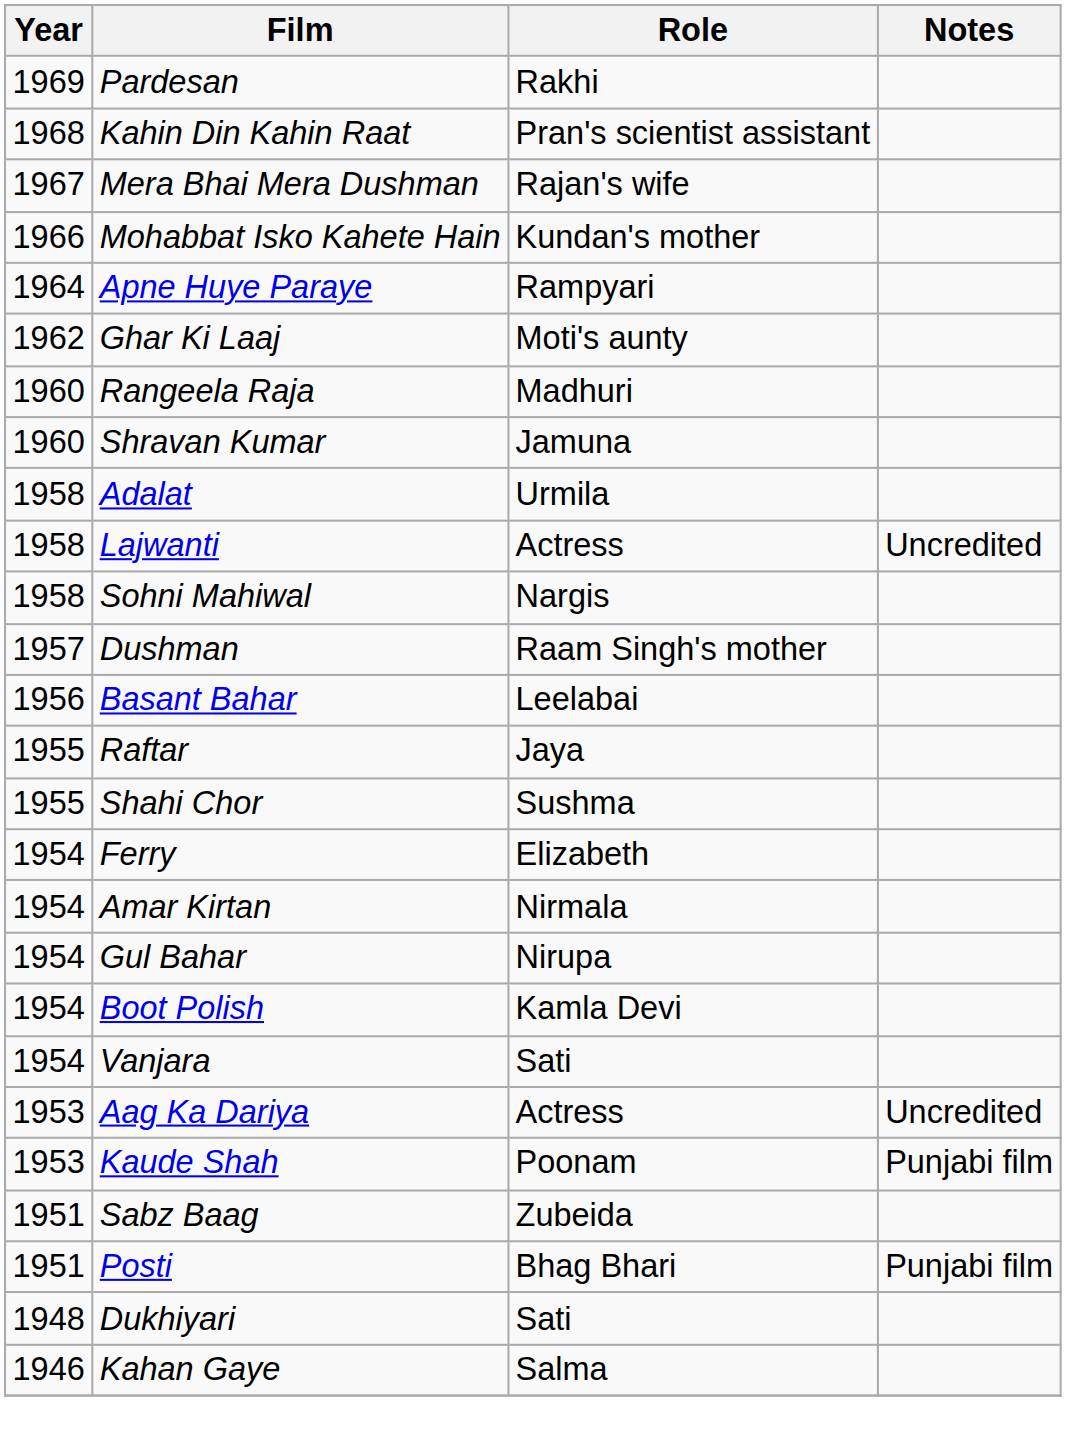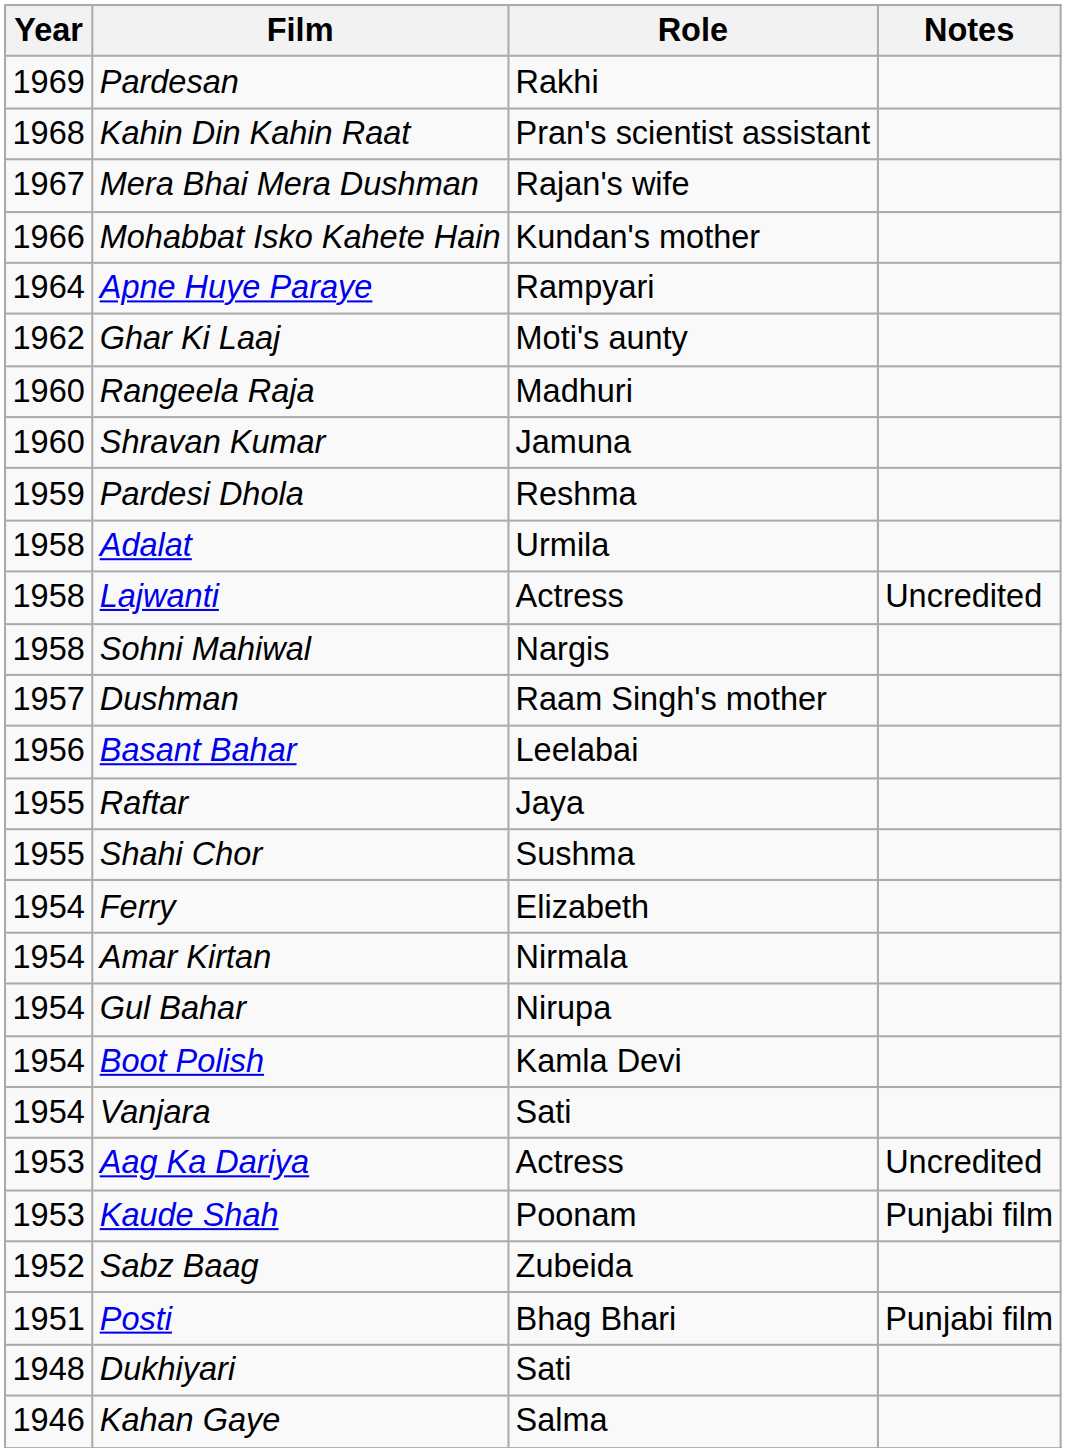 <table class="wikitable sortable">
 <tr>
 <th>Year</th>
 <th>Film</th>
 <th>Role</th>
 <th>Notes</th>
 </tr>
 <tr>
 <td>1969</td>
 <td><em>Pardesan</em></td>
 <td>Rakhi</td>
 <td></td>
 </tr>
 <tr>
 <td>1968</td>
 <td><em>Kahin Din Kahin Raat</em></td>
 <td>Pran's scientist assistant</td>
 <td></td>
 </tr>
 <tr>
 <td>1967</td>
 <td><em>Mera Bhai Mera Dushman</em></td>
 <td>Rajan's wife</td>
 <td></td>
 </tr>
 <tr>
 <td>1966</td>
 <td><em>Mohabbat Isko Kahete Hain</em></td>
 <td>Kundan's mother</td>
 <td></td>
 </tr>
 <tr>
 <td>1964</td>
 <td><em><a href='#'>Apne Huye Paraye</a></em></td>
 <td>Rampyari</td>
 <td></td>
 </tr>
 <tr>
 <td>1962</td>
 <td><em>Ghar Ki Laaj</em></td>
 <td>Moti's aunty</td>
 <td></td>
 </tr>
 <tr>
 <td>1960</td>
 <td><em>Rangeela Raja</em></td>
 <td>Madhuri</td>
 <td></td>
 </tr>
 <tr>
 <td>1960</td>
 <td><em>Shravan Kumar</em></td>
 <td>Jamuna</td>
+<td></td>
+</tr>
+<tr>
+<td>1959</td>
+<td><em>Pardesi Dhola</em></td>
+<td>Reshma</td>
 <td></td>
 </tr>
 <tr>
 <td>1958</td>
 <td><em><a href='#'>Adalat</a></em></td>
 <td>Urmila</td>
 <td></td>
 </tr>
 <tr>
 <td>1958</td>
 <td><em><a href='#'>Lajwanti</a></em></td>
 <td>Actress</td>
 <td>Uncredited</td>
 </tr>
 <tr>
 <td>1958</td>
 <td><em>Sohni Mahiwal</em></td>
 <td>Nargis</td>
 <td></td>
 </tr>
 <tr>
 <td>1957</td>
 <td><em>Dushman</em></td>
 <td>Raam Singh's mother</td>
 <td></td>
 </tr>
 <tr>
 <td>1956</td>
 <td><em><a href='#'>Basant Bahar</a></em></td>
 <td>Leelabai</td>
 <td></td>
 </tr>
 <tr>
 <td>1955</td>
 <td><em>Raftar</em></td>
 <td>Jaya</td>
 <td></td>
 </tr>
 <tr>
 <td>1955</td>
 <td><em>Shahi Chor</em></td>
 <td>Sushma</td>
 <td></td>
 </tr>
 <tr>
 <td>1954</td>
 <td><em>Ferry</em></td>
 <td>Elizabeth</td>
 <td></td>
 </tr>
 <tr>
 <td>1954</td>
 <td><em>Amar Kirtan</em></td>
 <td>Nirmala</td>
 <td></td>
 </tr>
 <tr>
 <td>1954</td>
 <td><em>Gul Bahar</em></td>
 <td>Nirupa</td>
 <td></td>
 </tr>
 <tr>
 <td>1954</td>
 <td><em><a href='#'>Boot Polish</a></em></td>
 <td>Kamla Devi</td>
 <td></td>
 </tr>
 <tr>
 <td>1954</td>
 <td><em>Vanjara</em></td>
 <td>Sati</td>
 <td></td>
 </tr>
 <tr>
 <td>1953</td>
 <td><em><a href='#'>Aag Ka Dariya</a></em></td>
 <td>Actress</td>
 <td>Uncredited</td>
 </tr>
 <tr>
 <td>1953</td>
 <td><em><a href='#'>Kaude Shah</a></em></td>
 <td>Poonam</td>
 <td>Punjabi film</td>
 </tr>
 <tr>
-<td>1951</td>
+<td>1952</td>
 <td><em>Sabz Baag</em></td>
 <td>Zubeida</td>
 <td></td>
 </tr>
 <tr>
 <td>1951</td>
 <td><em><a href='#'>Posti</a></em></td>
 <td>Bhag Bhari</td>
 <td>Punjabi film</td>
 </tr>
 <tr>
 <td>1948</td>
 <td><em>Dukhiyari</em></td>
 <td>Sati</td>
 <td></td>
 </tr>
 <tr>
 <td>1946</td>
 <td><em>Kahan Gaye</em></td>
 <td>Salma</td>
 <td></td>
 </tr>
 <tr>
 </tr>
 </table>
